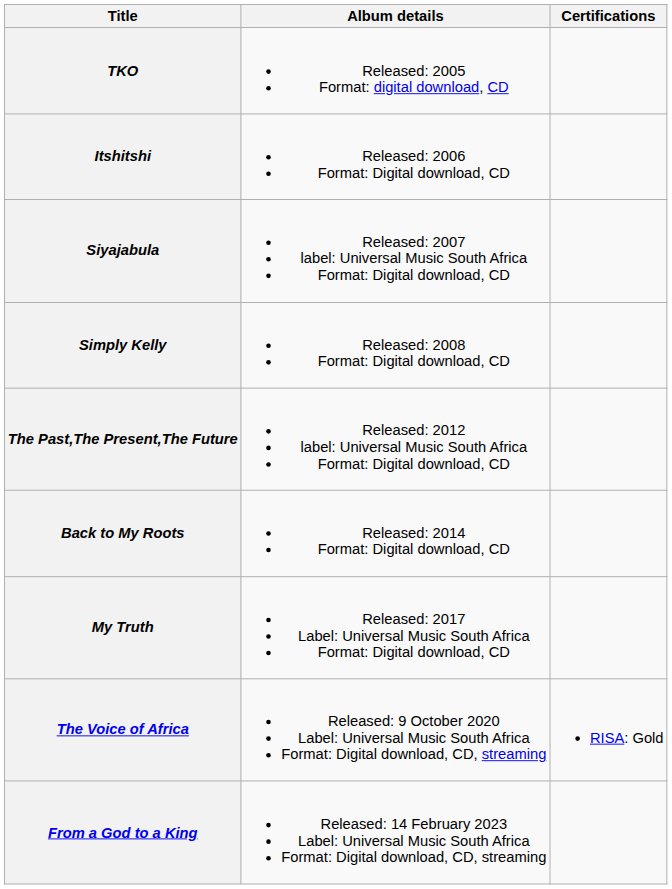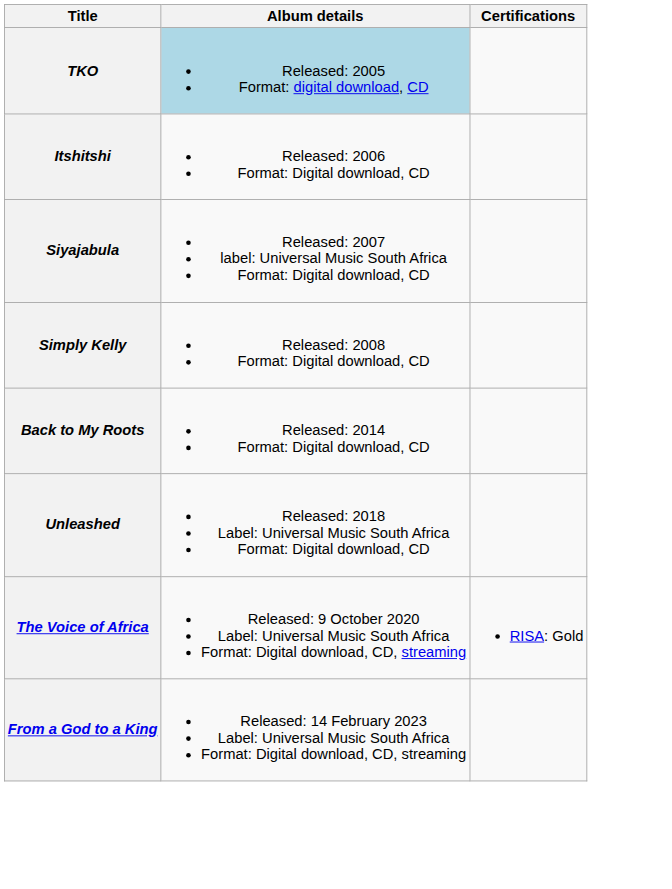 <table class="wikitable plainrowheaders" style="text-align:center">
 <tr>
 <th scope="col">Title</th>
 <th scope="col">Album details</th>
 <th scope="col">Certifications</th>
 </tr>
 <tr>
 <th scope="row"><em>TKO</em></th>
-<td><br><ul><li>Released: 2005</li><li>Format: <a href='#'>digital download</a>, <a href='#'>CD</a></li></ul></td>
+<td style="background: lightblue;"><br><ul><li>Released: 2005</li><li>Format: <a href='#'>digital download</a>, <a href='#'>CD</a></li></ul></td>
 <td></td>
 </tr>
 <tr>
 <th scope="row"><em>Itshitshi</em></th>
 <td><br><ul><li>Released: 2006</li><li>Format: Digital download, CD</li></ul></td>
 <td></td>
 </tr>
 <tr>
 <th scope="row"><em>Siyajabula</em></th>
 <td><br><ul><li>Released: 2007</li><li>label: Universal Music South Africa</li><li>Format: Digital download, CD</li></ul></td>
 <td></td>
 </tr>
 <tr>
 <th scope="row"><em>Simply Kelly</em></th>
 <td><br><ul><li>Released: 2008</li><li>Format: Digital download, CD</li></ul></td>
 <td></td>
 </tr>
 <tr>
-<th scope="row"><em>The Past,The Present,The Future</em></th>
-<td><br><ul><li>Released: 2012</li><li>label: Universal Music South Africa</li><li>Format: Digital download, CD</li></ul></td>
-<td></td>
-</tr>
-<tr>
 <th scope="row"><em>Back to My Roots</em></th>
 <td><br><ul><li>Released: 2014</li><li>Format: Digital download, CD</li></ul></td>
 <td></td>
 </tr>
 <tr>
-<th scope="row"><em>My Truth</em></th>
-<td><br><ul><li>Released: 2017</li><li>Label: Universal Music South Africa</li><li>Format: Digital download, CD</li></ul></td>
+<th scope="row"><em>Unleashed</em></th>
+<td><br><ul><li>Released: 2018</li><li>Label: Universal Music South Africa</li><li>Format: Digital download, CD</li></ul></td>
 <td></td>
 </tr>
 <tr>
 <th scope="row"><em><a href='#'>The Voice of Africa</a></em></th>
 <td><br><ul><li>Released: 9 October 2020</li><li>Label: Universal Music South Africa</li><li>Format: Digital download, CD, <a href='#'>streaming</a></li></ul></td>
 <td><br><ul><li><a href='#'>RISA</a>: Gold</li></ul></td>
 </tr>
 <tr>
 <th scope="row"><em><a href='#'>From a God to a King</a></em></th>
 <td><br><ul><li>Released: 14 February 2023</li><li>Label: Universal Music South Africa</li><li>Format: Digital download, CD, streaming</li></ul></td>
 <td></td>
 </tr>
 </table>
